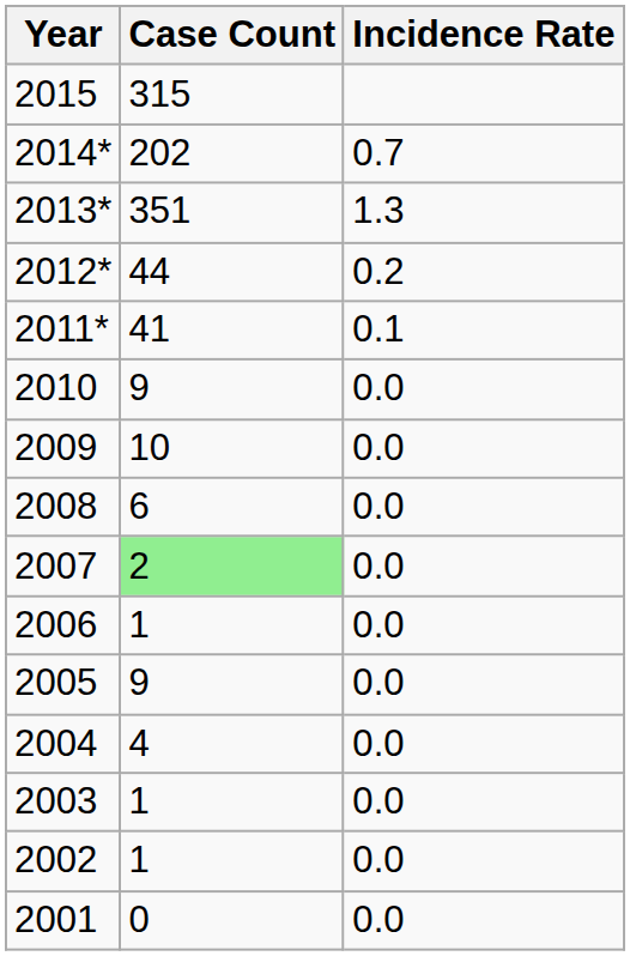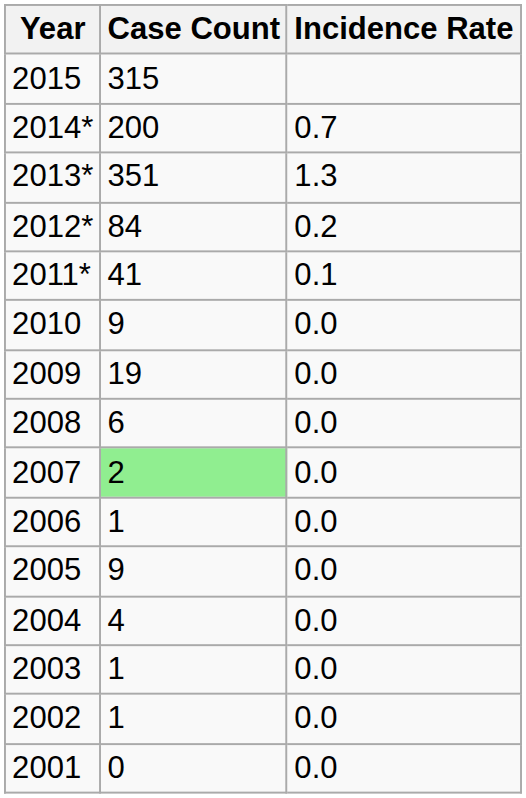 <table class="wikitable">
 <tr>
 <th>Year</th>
 <th>Case Count</th>
 <th>Incidence Rate</th>
 </tr>
 <tr>
 <td>2015</td>
 <td>315</td>
 <td></td>
 </tr>
 <tr>
 <td>2014*</td>
-<td>202</td>
+<td>200</td>
 <td>0.7</td>
 </tr>
 <tr>
 <td>2013*</td>
 <td>351</td>
 <td>1.3</td>
 </tr>
 <tr>
 <td>2012*</td>
-<td>44</td>
+<td>84</td>
 <td>0.2</td>
 </tr>
 <tr>
 <td>2011*</td>
 <td>41</td>
 <td>0.1</td>
 </tr>
 <tr>
 <td>2010</td>
 <td>9</td>
 <td>0.0</td>
 </tr>
 <tr>
 <td>2009</td>
-<td>10</td>
+<td>19</td>
 <td>0.0</td>
 </tr>
 <tr>
 <td>2008</td>
 <td>6</td>
 <td>0.0</td>
 </tr>
 <tr>
 <td>2007</td>
 <td style="background: lightgreen;">2</td>
 <td>0.0</td>
 </tr>
 <tr>
 <td>2006</td>
 <td>1</td>
 <td>0.0</td>
 </tr>
 <tr>
 <td>2005</td>
 <td>9</td>
 <td>0.0</td>
 </tr>
 <tr>
 <td>2004</td>
 <td>4</td>
 <td>0.0</td>
 </tr>
 <tr>
 <td>2003</td>
 <td>1</td>
 <td>0.0</td>
 </tr>
 <tr>
 <td>2002</td>
 <td>1</td>
 <td>0.0</td>
 </tr>
 <tr>
 <td>2001</td>
 <td>0</td>
 <td>0.0</td>
 </tr>
 </table>
